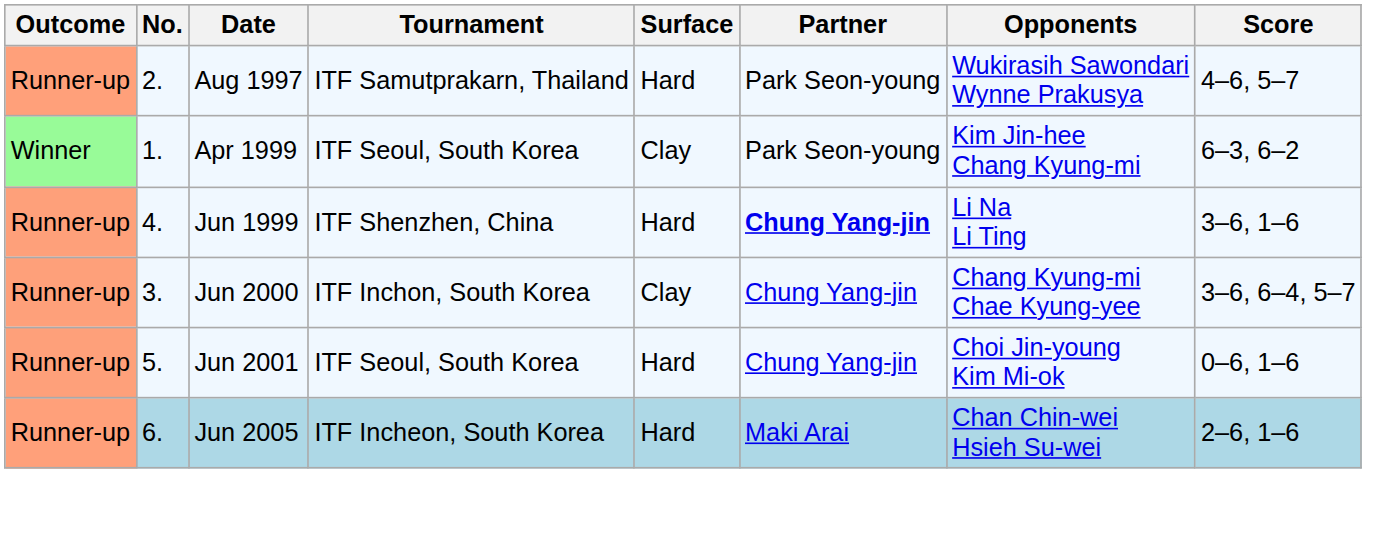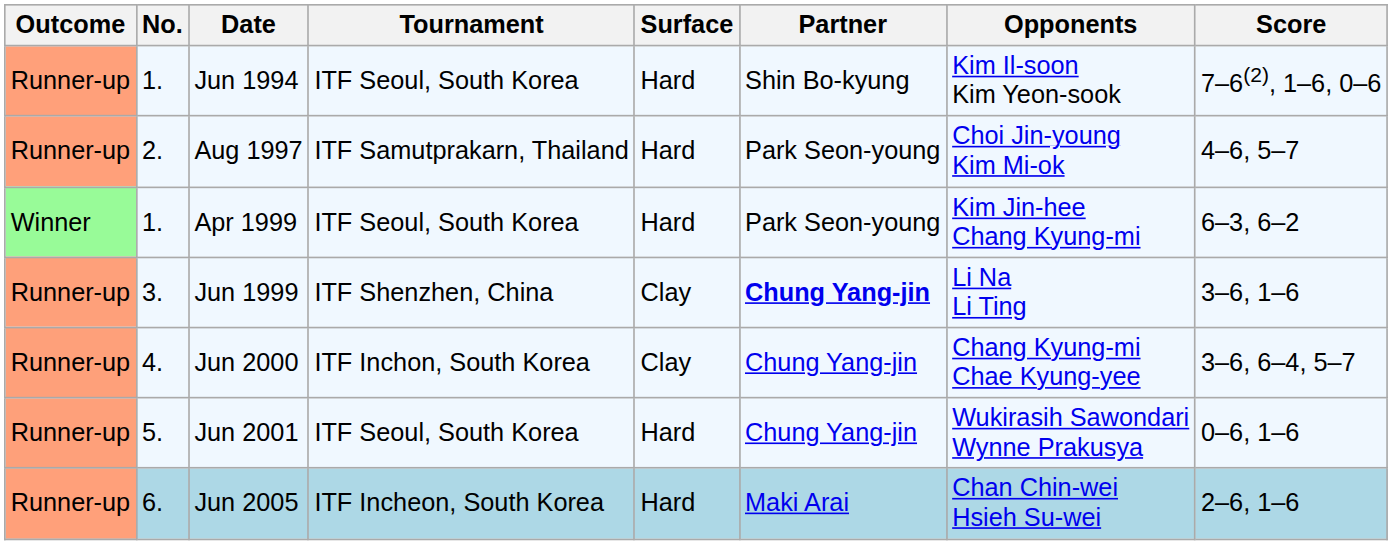 <table class="sortable wikitable" style=font-size:97%>
 <tr>
 <th>Outcome</th>
 <th>No.</th>
 <th>Date</th>
 <th>Tournament</th>
 <th>Surface</th>
 <th>Partner</th>
 <th>Opponents</th>
 <th>Score</th>
 </tr>
+<tr bgcolor="#f0f8ff">
+<td bgcolor="FFA07A">Runner-up</td>
+<td>1.</td>
+<td>Jun 1994</td>
+<td>ITF Seoul, South Korea</td>
+<td>Hard</td>
+<td> Shin Bo-kyung</td>
+<td> <a href='#'>Kim Il-soon</a> <br>  Kim Yeon-sook</td>
+<td>7–6<sup>(2)</sup>, 1–6, 0–6</td>
+</tr>
 <tr style="background:#f0f8ff;">
 <td bgcolor="FFA07A">Runner-up</td>
 <td>2.</td>
 <td>Aug 1997</td>
 <td>ITF Samutprakarn, Thailand</td>
 <td>Hard</td>
 <td> Park Seon-young</td>
-<td> <a href='#'>Wukirasih Sawondari</a> <br>  <a href='#'>Wynne Prakusya</a></td>
+<td> <a href='#'>Choi Jin-young</a> <br>  <a href='#'>Kim Mi-ok</a></td>
 <td>4–6, 5–7</td>
 </tr>
 <tr style="background:#f0f8ff;">
 <td style="background:#98fb98;">Winner</td>
 <td>1.</td>
 <td>Apr 1999</td>
 <td>ITF Seoul, South Korea</td>
-<td>Clay</td>
+<td>Hard</td>
 <td> Park Seon-young</td>
 <td> <a href='#'>Kim Jin-hee</a> <br>  <a href='#'>Chang Kyung-mi</a></td>
 <td>6–3, 6–2</td>
 </tr>
 <tr style="background:#f0f8ff;">
 <td bgcolor=FEA07A>Runner-up</td>
-<td>4.</td>
+<td>3.</td>
 <td>Jun 1999</td>
 <td>ITF Shenzhen, China</td>
-<td>Hard</td>
+<td>Clay</td>
 <td><strong> <a href='#'>Chung Yang-jin</a></strong></td>
 <td> <a href='#'>Li Na</a> <br>  <a href='#'>Li Ting</a></td>
 <td>3–6, 1–6</td>
 </tr>
 <tr bgcolor="#f0f8ff">
 <td bgcolor=FEA07A>Runner-up</td>
-<td>3.</td>
+<td>4.</td>
 <td>Jun 2000</td>
 <td>ITF Inchon, South Korea</td>
 <td>Clay</td>
 <td> <a href='#'>Chung Yang-jin</a></td>
 <td> <a href='#'>Chang Kyung-mi</a> <br>  <a href='#'>Chae Kyung-yee</a></td>
 <td>3–6, 6–4, 5–7</td>
 </tr>
 <tr style="background:#f0f8ff;">
 <td bgcolor=FEA07A>Runner-up</td>
 <td>5.</td>
 <td>Jun 2001</td>
 <td>ITF Seoul, South Korea</td>
 <td>Hard</td>
 <td> <a href='#'>Chung Yang-jin</a></td>
-<td> <a href='#'>Choi Jin-young</a> <br>  <a href='#'>Kim Mi-ok</a></td>
+<td> <a href='#'>Wukirasih Sawondari</a> <br>  <a href='#'>Wynne Prakusya</a></td>
 <td>0–6, 1–6</td>
 </tr>
 <tr style="background:lightblue;">
 <td bgcolor="FFA07A">Runner-up</td>
 <td>6.</td>
 <td>Jun 2005</td>
 <td>ITF Incheon, South Korea</td>
 <td>Hard</td>
 <td> <a href='#'>Maki Arai</a></td>
 <td> <a href='#'>Chan Chin-wei</a><br> <a href='#'>Hsieh Su-wei</a></td>
 <td>2–6, 1–6</td>
 </tr>
 </table>
